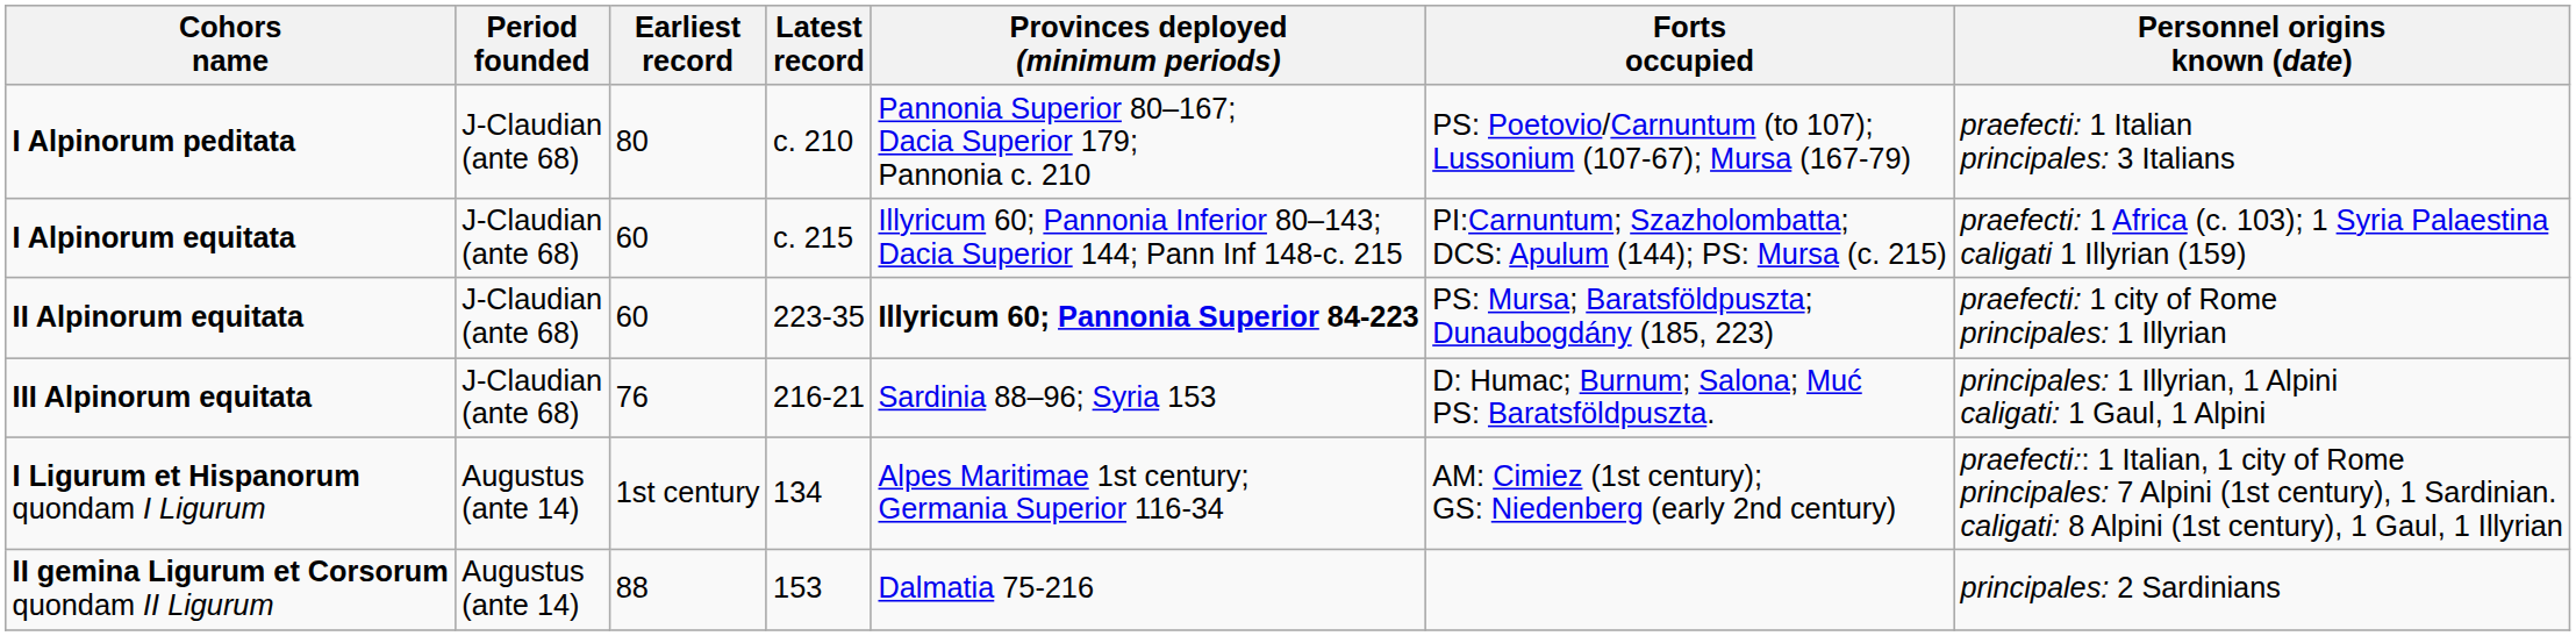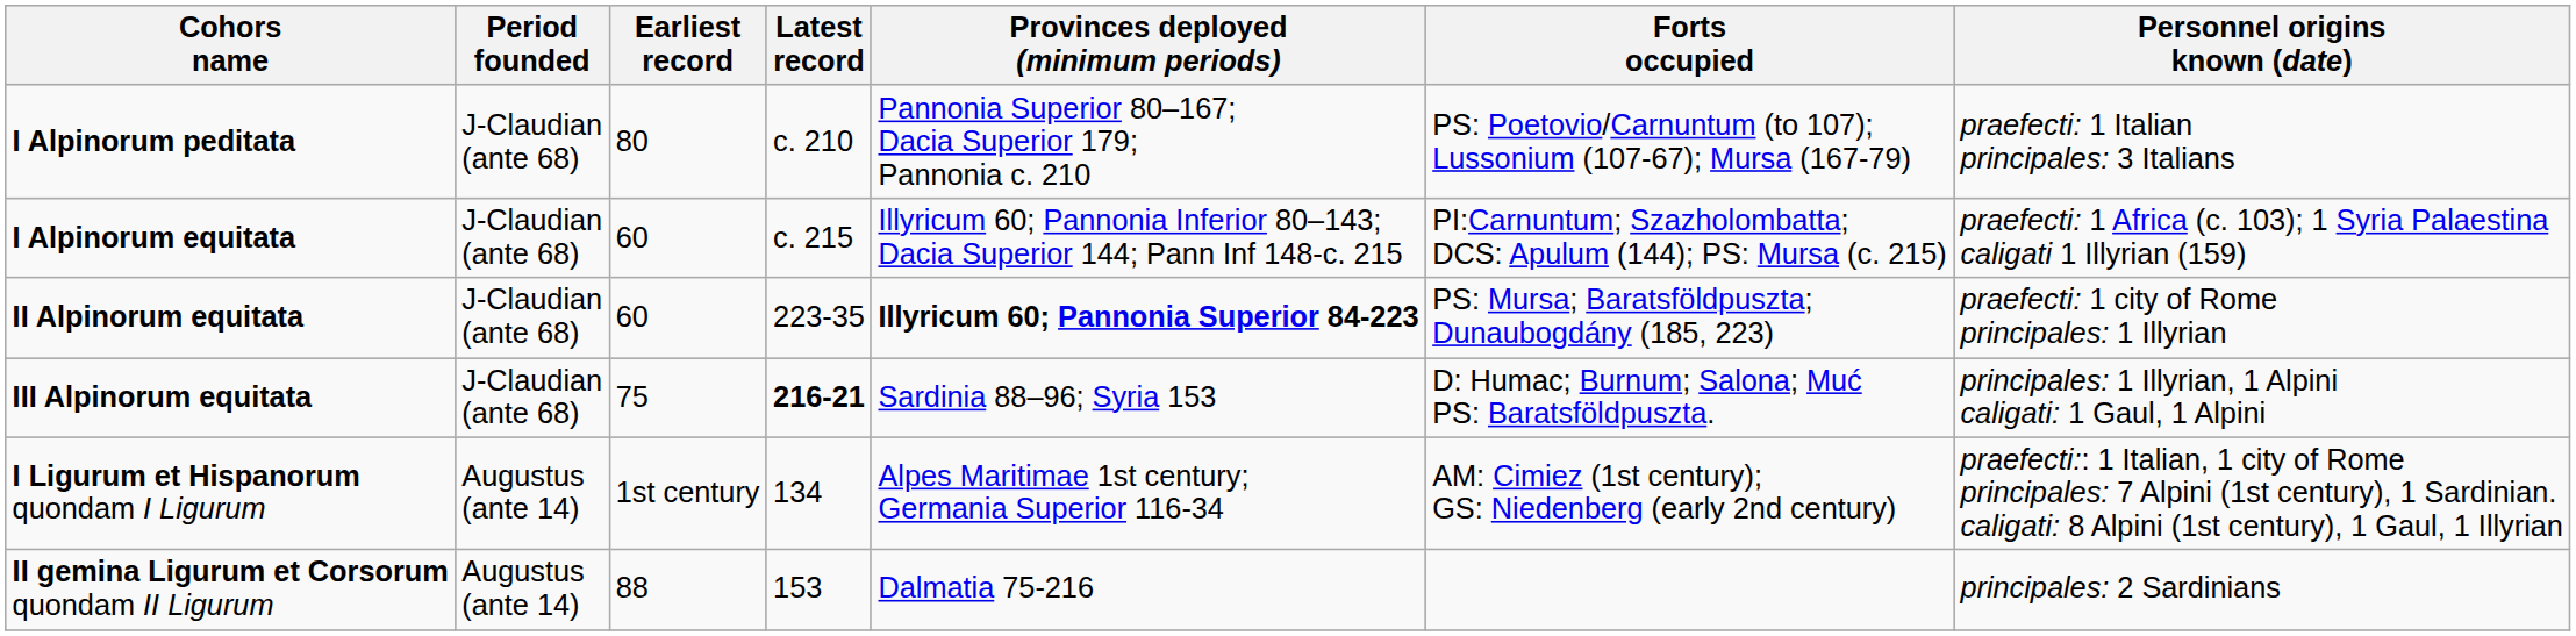 <table class=wikitable>
 <tr>
 <th>Cohors<br>name</th>
 <th>Period<br>founded</th>
 <th>Earliest<br>record</th>
 <th>Latest<br>record</th>
 <th>Provinces deployed<br><em>(minimum periods)</em></th>
 <th>Forts<br>occupied</th>
 <th>Personnel origins<br>known (<em>date</em>)</th>
 </tr>
 <tr>
 <td><strong>I Alpinorum peditata</strong><br></td>
 <td>J-Claudian<br>(ante 68)</td>
 <td>80</td>
 <td>c. 210</td>
 <td><a href='#'>Pannonia Superior</a> 80–167;<br><a href='#'>Dacia Superior</a> 179;<br>Pannonia c. 210</td>
 <td>PS: <a href='#'>Poetovio</a>/<a href='#'>Carnuntum</a> (to 107);<br><a href='#'>Lussonium</a> (107-67); <a href='#'>Mursa</a> (167-79)</td>
 <td><em>praefecti:</em> 1 Italian<br><em>principales:</em> 3 Italians</td>
 </tr>
 <tr>
 <td><strong>I Alpinorum equitata</strong><br></td>
 <td>J-Claudian<br>(ante 68)</td>
 <td>60</td>
 <td>c. 215</td>
 <td><a href='#'>Illyricum</a> 60; <a href='#'>Pannonia Inferior</a> 80–143;<br><a href='#'>Dacia Superior</a> 144; Pann Inf 148-c. 215</td>
 <td>PI:<a href='#'>Carnuntum</a>; <a href='#'>Szazholombatta</a>;<br>DCS: <a href='#'>Apulum</a> (144); PS: <a href='#'>Mursa</a> (c. 215)</td>
 <td><em>praefecti:</em> 1 <a href='#'>Africa</a> (c. 103); 1 <a href='#'>Syria Palaestina</a><br><em>caligati</em> 1 Illyrian (159)</td>
 </tr>
 <tr>
 <td><strong>II Alpinorum equitata</strong><br></td>
 <td>J-Claudian<br>(ante 68)</td>
 <td>60</td>
 <td>223-35</td>
 <td><strong>Illyricum 60; <a href='#'>Pannonia Superior</a> 84-223</strong></td>
 <td>PS: <a href='#'>Mursa</a>; <a href='#'>Baratsföldpuszta</a>;<br><a href='#'>Dunaubogdány</a> (185, 223)</td>
 <td><em>praefecti:</em> 1 city of Rome<br><em>principales:</em> 1 Illyrian</td>
 </tr>
 <tr>
 <td><strong>III Alpinorum equitata</strong><br></td>
 <td>J-Claudian<br>(ante 68)</td>
-<td>76</td>
-<td>216-21</td>
+<td>75</td>
+<td><strong>216-21</strong></td>
 <td><a href='#'>Sardinia</a> 88–96; <a href='#'>Syria</a> 153</td>
 <td>D: Humac; <a href='#'>Burnum</a>; <a href='#'>Salona</a>; <a href='#'>Muć</a><br>PS: <a href='#'>Baratsföldpuszta</a>.</td>
 <td><em>principales:</em> 1 Illyrian, 1 Alpini<br><em>caligati:</em> 1 Gaul, 1 Alpini</td>
 </tr>
 <tr>
 <td><strong>I Ligurum et Hispanorum</strong><br>quondam <em>I Ligurum</em></td>
 <td>Augustus<br>(ante 14)</td>
 <td>1st century</td>
 <td>134</td>
 <td><a href='#'>Alpes Maritimae</a> 1st century;<br><a href='#'>Germania Superior</a> 116-34</td>
 <td>AM: <a href='#'>Cimiez</a> (1st century);<br>GS: <a href='#'>Niedenberg</a> (early 2nd century)</td>
 <td><em>praefecti:</em>: 1 Italian, 1 city of Rome<br><em>principales:</em> 7 Alpini (1st century), 1 Sardinian.<br><em>caligati:</em> 8 Alpini (1st century), 1 Gaul, 1 Illyrian</td>
 </tr>
 <tr>
 <td><strong>II gemina Ligurum et Corsorum</strong><br>quondam <em>II Ligurum</em></td>
 <td>Augustus<br>(ante 14)</td>
 <td>88</td>
 <td>153</td>
 <td><a href='#'>Dalmatia</a> 75-216</td>
 <td></td>
 <td><em>principales:</em> 2 Sardinians</td>
 </tr>
 </table>
